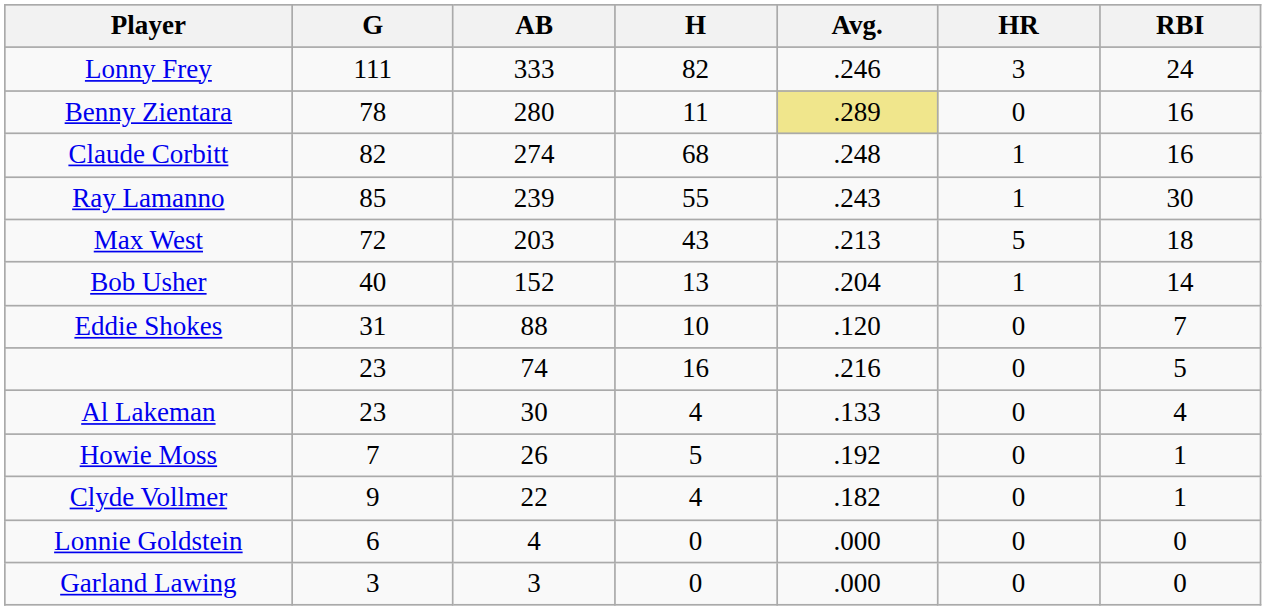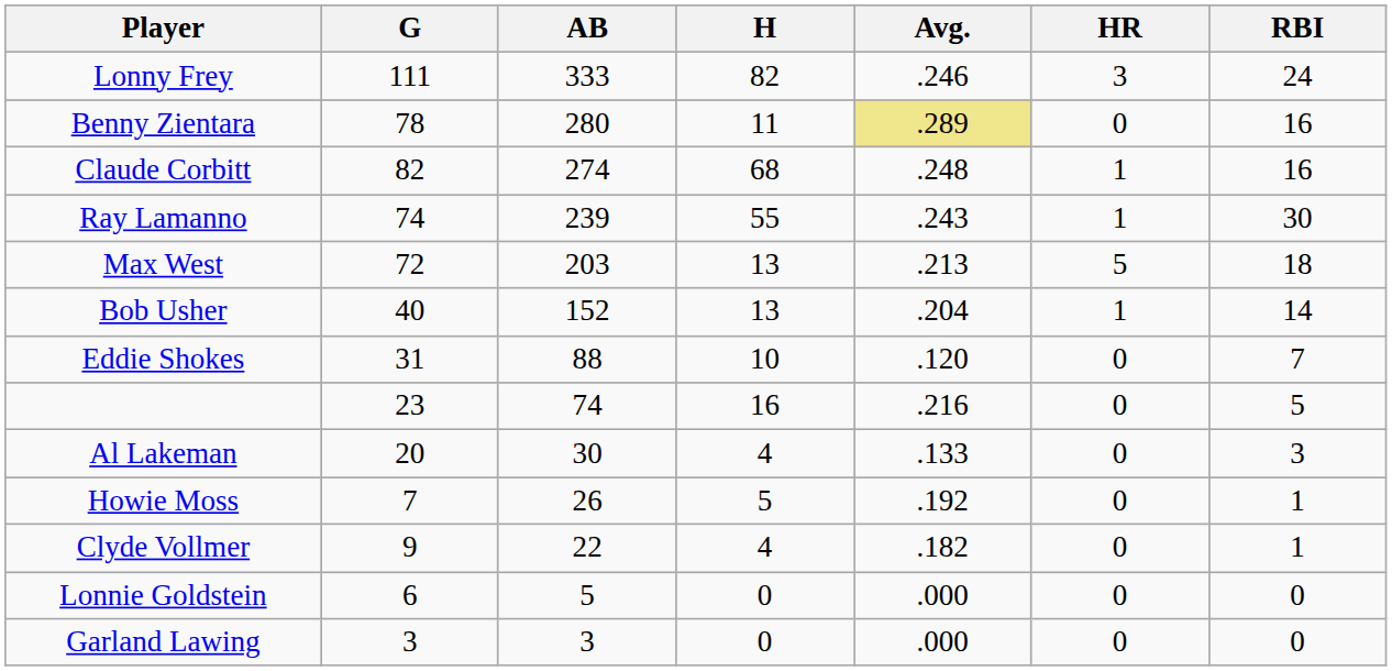 <table class="wikitable sortable">
 <tr>
 <th bgcolor="#DDDDFF" width="16%">Player</th>
 <th bgcolor="#DDDDFF" width="9%">G</th>
 <th bgcolor="#DDDDFF" width="9%">AB</th>
 <th bgcolor="#DDDDFF" width="9%">H</th>
 <th bgcolor="#DDDDFF" width="9%">Avg.</th>
 <th bgcolor="#DDDDFF" width="9%">HR</th>
 <th bgcolor="#DDDDFF" width="9%">RBI</th>
 </tr>
 <tr align="center">
 <td><a href='#'>Lonny Frey</a></td>
 <td>111</td>
 <td>333</td>
 <td>82</td>
 <td>.246</td>
 <td>3</td>
 <td>24</td>
 </tr>
 <tr align=center>
 <td><a href='#'>Benny Zientara</a></td>
 <td>78</td>
 <td>280</td>
 <td>11</td>
 <td style="background: khaki;">.289</td>
 <td>0</td>
 <td>16</td>
 </tr>
 <tr align=center>
 <td><a href='#'>Claude Corbitt</a></td>
 <td>82</td>
 <td>274</td>
 <td>68</td>
 <td>.248</td>
 <td>1</td>
 <td>16</td>
 </tr>
 <tr align=center>
 <td><a href='#'>Ray Lamanno</a></td>
-<td>85</td>
+<td>74</td>
 <td>239</td>
 <td>55</td>
 <td>.243</td>
 <td>1</td>
 <td>30</td>
 </tr>
 <tr align=center>
 <td><a href='#'>Max West</a></td>
 <td>72</td>
 <td>203</td>
-<td>43</td>
+<td>13</td>
 <td>.213</td>
 <td>5</td>
 <td>18</td>
 </tr>
 <tr align=center>
 <td><a href='#'>Bob Usher</a></td>
 <td>40</td>
 <td>152</td>
 <td>13</td>
 <td>.204</td>
 <td>1</td>
 <td>14</td>
 </tr>
 <tr align=center>
 <td><a href='#'>Eddie Shokes</a></td>
 <td>31</td>
 <td>88</td>
 <td>10</td>
 <td>.120</td>
 <td>0</td>
 <td>7</td>
 </tr>
 <tr align=center>
 <td></td>
 <td>23</td>
 <td>74</td>
 <td>16</td>
 <td>.216</td>
 <td>0</td>
 <td>5</td>
 </tr>
 <tr align="center">
 <td><a href='#'>Al Lakeman</a></td>
-<td>23</td>
+<td>20</td>
 <td>30</td>
 <td>4</td>
 <td>.133</td>
 <td>0</td>
-<td>4</td>
+<td>3</td>
 </tr>
 <tr align=center>
 <td><a href='#'>Howie Moss</a></td>
 <td>7</td>
 <td>26</td>
 <td>5</td>
 <td>.192</td>
 <td>0</td>
 <td>1</td>
 </tr>
 <tr align=center>
 <td><a href='#'>Clyde Vollmer</a></td>
 <td>9</td>
 <td>22</td>
 <td>4</td>
 <td>.182</td>
 <td>0</td>
 <td>1</td>
 </tr>
 <tr align=center>
 <td><a href='#'>Lonnie Goldstein</a></td>
 <td>6</td>
-<td>4</td>
+<td>5</td>
 <td>0</td>
 <td>.000</td>
 <td>0</td>
 <td>0</td>
 </tr>
 <tr align=center>
 <td><a href='#'>Garland Lawing</a></td>
 <td>3</td>
 <td>3</td>
 <td>0</td>
 <td>.000</td>
 <td>0</td>
 <td>0</td>
 </tr>
 </table>
